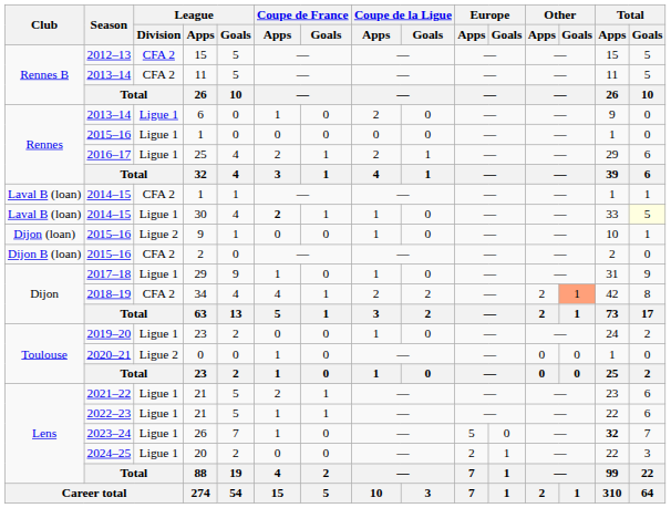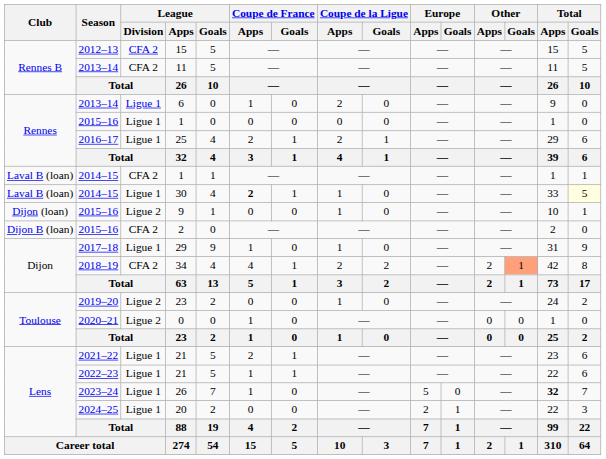 <table class="wikitable" style="text-align: center">
 <tr>
 <th rowspan="2">Club</th>
 <th rowspan="2">Season</th>
 <th colspan="3">League</th>
 <th colspan="2"><a href='#'>Coupe de France</a></th>
 <th colspan="2"><a href='#'>Coupe de la Ligue</a></th>
 <th colspan="2">Europe</th>
 <th colspan="2">Other</th>
 <th colspan="2">Total</th>
 </tr>
 <tr>
 <th>Division</th>
 <th>Apps</th>
 <th>Goals</th>
 <th>Apps</th>
 <th>Goals</th>
 <th>Apps</th>
 <th>Goals</th>
 <th>Apps</th>
 <th>Goals</th>
 <th>Apps</th>
 <th>Goals</th>
 <th>Apps</th>
 <th>Goals</th>
 </tr>
 <tr>
 <td rowspan="3"><a href='#'>Rennes B</a></td>
 <td><a href='#'>2012–13</a></td>
 <td><a href='#'>CFA 2</a></td>
 <td>15</td>
 <td>5</td>
 <td colspan="2">—</td>
 <td colspan="2">—</td>
 <td colspan="2">—</td>
 <td colspan="2">—</td>
 <td>15</td>
 <td>5</td>
 </tr>
 <tr>
 <td><a href='#'>2013–14</a></td>
 <td>CFA 2</td>
 <td>11</td>
 <td>5</td>
 <td colspan="2">—</td>
 <td colspan="2">—</td>
 <td colspan="2">—</td>
 <td colspan="2">—</td>
 <td>11</td>
 <td>5</td>
 </tr>
 <tr>
 <th colspan="2">Total</th>
 <th>26</th>
 <th>10</th>
 <th colspan="2">—</th>
 <th colspan="2">—</th>
 <th colspan="2">—</th>
 <th colspan="2">—</th>
 <th>26</th>
 <th>10</th>
 </tr>
 <tr>
 <td rowspan="4"><a href='#'>Rennes</a></td>
 <td><a href='#'>2013–14</a></td>
 <td><a href='#'>Ligue 1</a></td>
 <td>6</td>
 <td>0</td>
 <td>1</td>
 <td>0</td>
 <td>2</td>
 <td>0</td>
 <td colspan="2">—</td>
 <td colspan="2">—</td>
 <td>9</td>
 <td>0</td>
 </tr>
 <tr>
 <td><a href='#'>2015–16</a></td>
 <td>Ligue 1</td>
 <td>1</td>
 <td>0</td>
 <td>0</td>
 <td>0</td>
 <td>0</td>
 <td>0</td>
 <td colspan="2">—</td>
 <td colspan="2">—</td>
 <td>1</td>
 <td>0</td>
 </tr>
 <tr>
 <td><a href='#'>2016–17</a></td>
 <td>Ligue 1</td>
 <td>25</td>
 <td>4</td>
 <td>2</td>
 <td>1</td>
 <td>2</td>
 <td>1</td>
 <td colspan="2">—</td>
 <td colspan="2">—</td>
 <td>29</td>
 <td>6</td>
 </tr>
 <tr>
 <th colspan="2">Total</th>
 <th>32</th>
 <th>4</th>
 <th>3</th>
 <th>1</th>
 <th>4</th>
 <th>1</th>
 <th colspan="2">—</th>
 <th colspan="2">—</th>
 <th>39</th>
 <th>6</th>
 </tr>
 <tr>
 <td><a href='#'>Laval B</a> (loan)</td>
 <td><a href='#'>2014–15</a></td>
 <td>CFA 2</td>
 <td>1</td>
 <td>1</td>
 <td colspan="2">—</td>
 <td colspan="2">—</td>
 <td colspan="2">—</td>
 <td colspan="2">—</td>
 <td>1</td>
 <td>1</td>
 </tr>
 <tr>
 <td><a href='#'>Laval B</a> (loan)</td>
 <td><a href='#'>2014–15</a></td>
 <td>Ligue 1</td>
 <td>30</td>
 <td>4</td>
 <td><strong>2</strong></td>
 <td>1</td>
 <td>1</td>
 <td>0</td>
 <td colspan="2">—</td>
 <td colspan="2">—</td>
 <td>33</td>
 <td style="background: lightyellow;">5</td>
 </tr>
 <tr>
 <td><a href='#'>Dijon</a> (loan)</td>
 <td><a href='#'>2015–16</a></td>
 <td>Ligue 2</td>
 <td>9</td>
 <td>1</td>
 <td>0</td>
 <td>0</td>
 <td>1</td>
 <td>0</td>
 <td colspan="2">—</td>
 <td colspan="2">—</td>
 <td>10</td>
 <td>1</td>
 </tr>
 <tr>
 <td><a href='#'>Dijon B</a> (loan)</td>
 <td><a href='#'>2015–16</a></td>
 <td>CFA 2</td>
 <td>2</td>
 <td>0</td>
 <td colspan="2">—</td>
 <td colspan="2">—</td>
 <td colspan="2">—</td>
 <td colspan="2">—</td>
 <td>2</td>
 <td>0</td>
 </tr>
 <tr>
 <td rowspan="3">Dijon</td>
 <td><a href='#'>2017–18</a></td>
 <td>Ligue 1</td>
 <td>29</td>
 <td>9</td>
 <td>1</td>
 <td>0</td>
 <td>1</td>
 <td>0</td>
 <td colspan="2">—</td>
 <td colspan="2">—</td>
 <td>31</td>
 <td>9</td>
 </tr>
 <tr>
 <td><a href='#'>2018–19</a></td>
 <td>CFA 2</td>
 <td>34</td>
 <td>4</td>
 <td>4</td>
 <td>1</td>
 <td>2</td>
 <td>2</td>
 <td colspan="2">—</td>
 <td>2</td>
 <td style="background: lightsalmon;">1</td>
 <td>42</td>
 <td>8</td>
 </tr>
 <tr>
 <th colspan="2">Total</th>
 <th>63</th>
 <th>13</th>
 <th>5</th>
 <th>1</th>
 <th>3</th>
 <th>2</th>
 <th colspan="2">—</th>
 <th>2</th>
 <th>1</th>
 <th>73</th>
 <th>17</th>
 </tr>
 <tr>
 <td rowspan="3"><a href='#'>Toulouse</a></td>
 <td><a href='#'>2019–20</a></td>
-<td>Ligue 1</td>
+<td>Ligue 2</td>
 <td>23</td>
 <td>2</td>
 <td>0</td>
 <td>0</td>
 <td>1</td>
 <td>0</td>
 <td colspan="2">—</td>
 <td colspan="2">—</td>
 <td>24</td>
 <td>2</td>
 </tr>
 <tr>
 <td><a href='#'>2020–21</a></td>
 <td>Ligue 2</td>
 <td>0</td>
 <td>0</td>
 <td>1</td>
 <td>0</td>
 <td colspan="2">—</td>
 <td colspan="2">—</td>
 <td>0</td>
 <td>0</td>
 <td>1</td>
 <td>0</td>
 </tr>
 <tr>
 <th colspan="2">Total</th>
 <th>23</th>
 <th>2</th>
 <th>1</th>
 <th>0</th>
 <th>1</th>
 <th>0</th>
 <th colspan="2">—</th>
 <th>0</th>
 <th>0</th>
 <th>25</th>
 <th>2</th>
 </tr>
 <tr>
 <td rowspan="5"><a href='#'>Lens</a></td>
 <td><a href='#'>2021–22</a></td>
 <td>Ligue 1</td>
 <td>21</td>
 <td>5</td>
 <td>2</td>
 <td>1</td>
 <td colspan="2">—</td>
 <td colspan="2">—</td>
 <td colspan="2">—</td>
 <td>23</td>
 <td>6</td>
 </tr>
 <tr>
 <td><a href='#'>2022–23</a></td>
 <td>Ligue 1</td>
 <td>21</td>
 <td>5</td>
 <td>1</td>
 <td>1</td>
 <td colspan="2">—</td>
 <td colspan="2">—</td>
 <td colspan="2">—</td>
 <td>22</td>
 <td>6</td>
 </tr>
 <tr>
 <td><a href='#'>2023–24</a></td>
 <td>Ligue 1</td>
 <td>26</td>
 <td>7</td>
 <td>1</td>
 <td>0</td>
 <td colspan="2">—</td>
 <td>5</td>
 <td>0</td>
 <td colspan="2">—</td>
 <td><strong>32</strong></td>
 <td>7</td>
 </tr>
 <tr>
 <td><a href='#'>2024–25</a></td>
 <td>Ligue 1</td>
 <td>20</td>
 <td>2</td>
 <td>0</td>
 <td>0</td>
 <td colspan=2>—</td>
 <td>2</td>
 <td>1</td>
 <td colspan=2>—</td>
 <td>22</td>
 <td>3</td>
 </tr>
 <tr>
 <th colspan="2">Total</th>
 <th>88</th>
 <th>19</th>
 <th>4</th>
 <th>2</th>
 <th colspan="2">—</th>
 <th>7</th>
 <th>1</th>
 <th colspan="2">—</th>
 <th>99</th>
 <th>22</th>
 </tr>
 <tr>
 <th colspan="3">Career total</th>
 <th>274</th>
 <th>54</th>
 <th>15</th>
 <th>5</th>
 <th>10</th>
 <th>3</th>
 <th>7</th>
 <th>1</th>
 <th>2</th>
 <th>1</th>
 <th>310</th>
 <th>64</th>
 </tr>
 </table>
